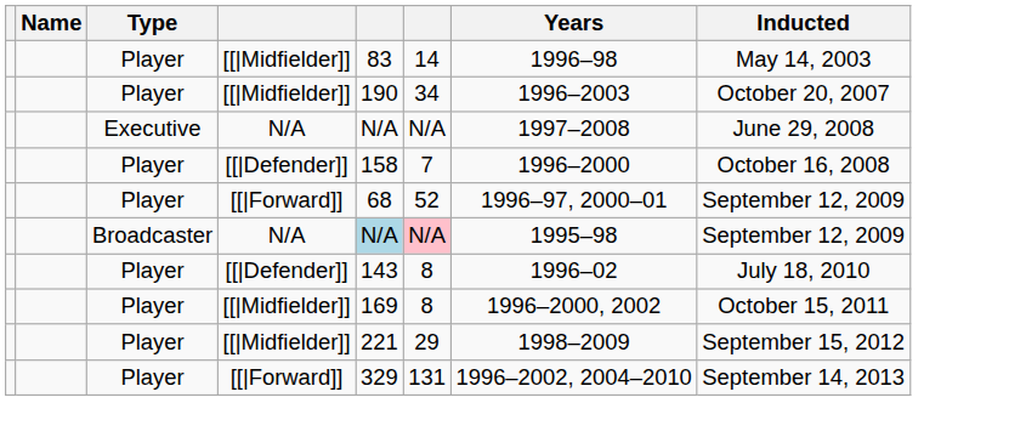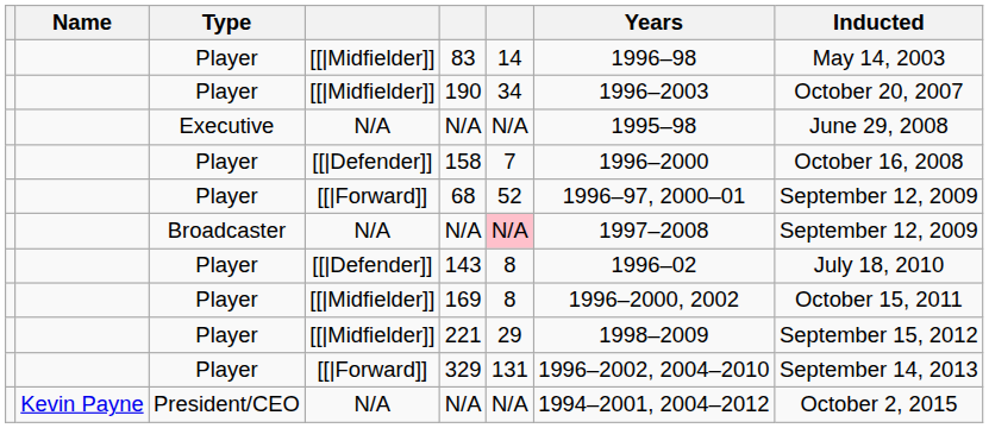 <table | class="wikitable sortable">
 <tr>
 <th></th>
 <th>Name</th>
 <th>Type</th>
 <th></th>
 <th></th>
 <th></th>
 <th>Years</th>
 <th>Inducted</th>
 </tr>
 <tr>
 <td align=center></td>
 <td align=left></td>
 <td align=center>Player</td>
 <td align=center>[[|Midfielder]]</td>
 <td align=center>83</td>
 <td align=center>14</td>
 <td align=center>1996–98</td>
 <td align=center>May 14, 2003</td>
 </tr>
 <tr>
 <td align=center></td>
 <td align=left></td>
 <td align=center>Player</td>
 <td align=center>[[|Midfielder]]</td>
 <td align=center>190</td>
 <td align=center>34</td>
 <td align=center>1996–2003</td>
 <td align=center>October 20, 2007</td>
 </tr>
 <tr>
 <td align=center></td>
 <td align=left></td>
 <td align=center>Executive</td>
 <td align=center>N/A</td>
 <td align=center>N/A</td>
 <td align=center>N/A</td>
-<td align=center>1997–2008</td>
+<td align=center>1995–98</td>
 <td align=center>June 29, 2008</td>
 </tr>
 <tr>
 <td align=center></td>
 <td align=left></td>
 <td align=center>Player</td>
 <td align=center>[[|Defender]]</td>
 <td align=center>158</td>
 <td align=center>7</td>
 <td align=center>1996–2000</td>
 <td align=center>October 16, 2008</td>
 </tr>
 <tr>
 <td align=center></td>
 <td align=left></td>
 <td align=center>Player</td>
 <td align=center>[[|Forward]]</td>
 <td align=center>68</td>
 <td align=center>52</td>
 <td align=center>1996–97, 2000–01</td>
 <td align=center>September 12, 2009</td>
 </tr>
 <tr>
 <td align=center></td>
 <td align=left></td>
 <td align=center>Broadcaster</td>
 <td align=center>N/A</td>
-<td align=center style="background: lightblue;">N/A</td>
+<td align=center>N/A</td>
 <td align=center style="background: pink;">N/A</td>
-<td align=center>1995–98</td>
+<td align=center>1997–2008</td>
 <td align=center>September 12, 2009</td>
 </tr>
 <tr>
 <td align=center></td>
 <td align=left></td>
 <td align=center>Player</td>
 <td align=center>[[|Defender]]</td>
 <td align=center>143</td>
 <td align=center>8</td>
 <td align=center>1996–02</td>
 <td align=center>July 18, 2010</td>
 </tr>
 <tr>
 <td align=center></td>
 <td align=left></td>
 <td align=center>Player</td>
 <td align=center>[[|Midfielder]]</td>
 <td align=center>169</td>
 <td align=center>8</td>
 <td align=center>1996–2000, 2002</td>
 <td align=center>October 15, 2011</td>
 </tr>
 <tr>
 <td align=center></td>
 <td align=left></td>
 <td align=center>Player</td>
 <td align=center>[[|Midfielder]]</td>
 <td align=center>221</td>
 <td align=center>29</td>
 <td align=center>1998–2009</td>
 <td align=center>September 15, 2012</td>
 </tr>
 <tr>
 <td align=center></td>
 <td align=left></td>
 <td align=center>Player</td>
 <td align=center>[[|Forward]]</td>
 <td align=center>329</td>
 <td align=center>131</td>
 <td align=center>1996–2002, 2004–2010</td>
 <td align=center>September 14, 2013</td>
 </tr>
+<tr>
+<td align=center></td>
+<td align=left><a href='#'>Kevin Payne</a></td>
+<td align=center>President/CEO</td>
+<td align=center>N/A</td>
+<td align=center>N/A</td>
+<td align=center>N/A</td>
+<td align=center>1994–2001, 2004–2012</td>
+<td align=center>October 2, 2015</td>
+</tr>
 </table>
